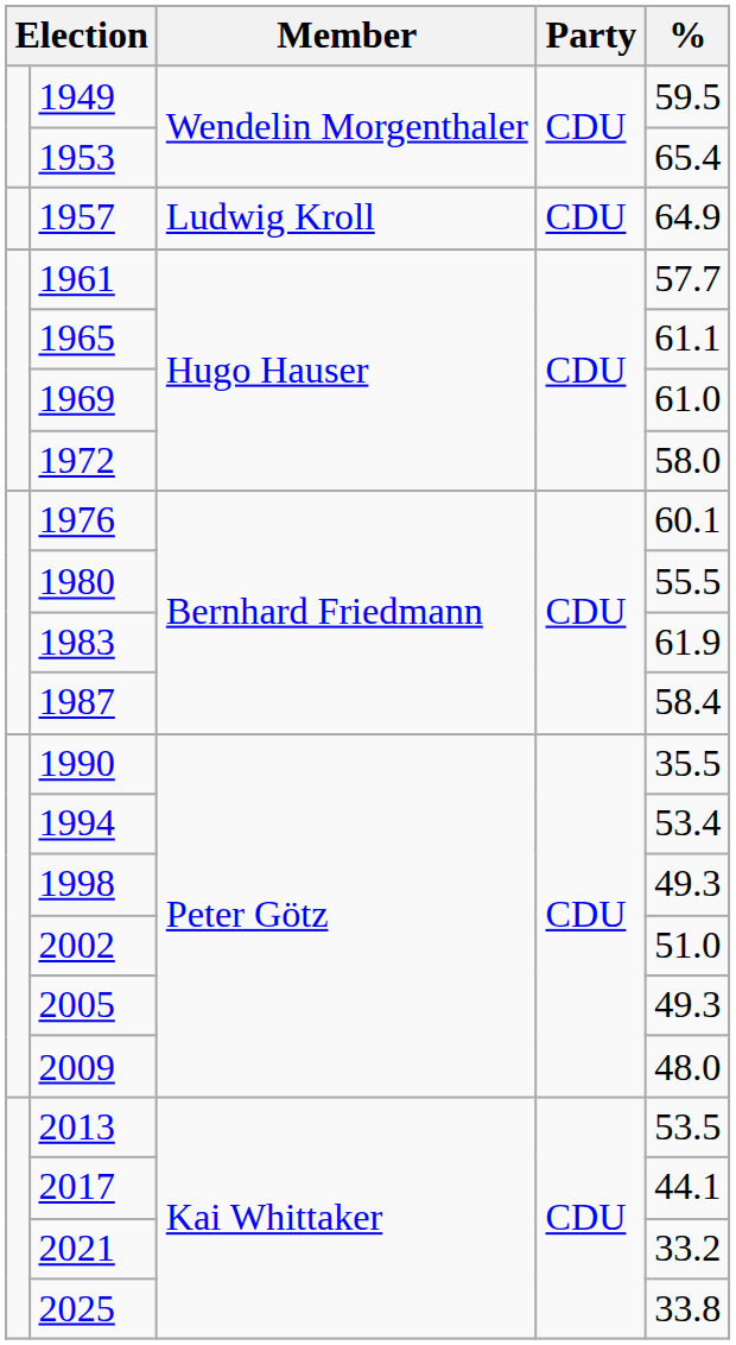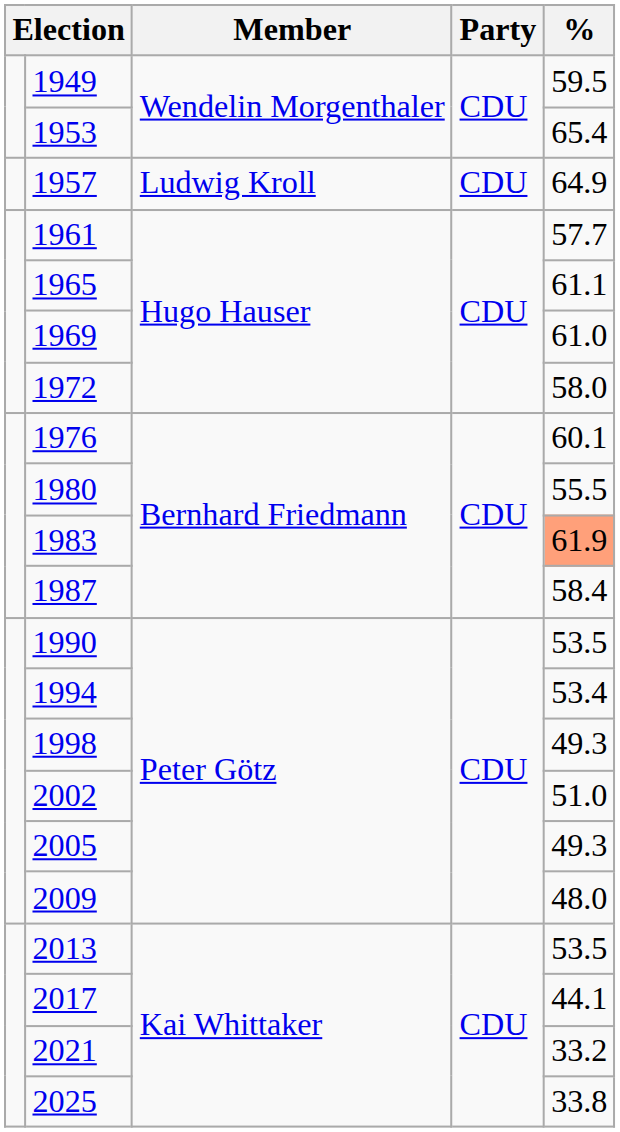 <table class=wikitable>
 <tr>
 <th colspan=2>Election</th>
 <th>Member</th>
 <th>Party</th>
 <th>%</th>
 </tr>
 <tr>
 <td rowspan=2 bgcolor=></td>
 <td><a href='#'>1949</a></td>
 <td rowspan=2><a href='#'>Wendelin Morgenthaler</a></td>
 <td rowspan=2><a href='#'>CDU</a></td>
 <td align=right>59.5</td>
 </tr>
 <tr>
 <td><a href='#'>1953</a></td>
 <td align=right>65.4</td>
 </tr>
 <tr>
 <td bgcolor=></td>
 <td><a href='#'>1957</a></td>
 <td><a href='#'>Ludwig Kroll</a></td>
 <td><a href='#'>CDU</a></td>
 <td align=right>64.9</td>
 </tr>
 <tr>
 <td rowspan=4 bgcolor=></td>
 <td><a href='#'>1961</a></td>
 <td rowspan=4><a href='#'>Hugo Hauser</a></td>
 <td rowspan=4><a href='#'>CDU</a></td>
 <td align=right>57.7</td>
 </tr>
 <tr>
 <td><a href='#'>1965</a></td>
 <td align=right>61.1</td>
 </tr>
 <tr>
 <td><a href='#'>1969</a></td>
 <td align=right>61.0</td>
 </tr>
 <tr>
 <td><a href='#'>1972</a></td>
 <td align=right>58.0</td>
 </tr>
 <tr>
 <td rowspan=4 bgcolor=></td>
 <td><a href='#'>1976</a></td>
 <td rowspan=4><a href='#'>Bernhard Friedmann</a></td>
 <td rowspan=4><a href='#'>CDU</a></td>
 <td align=right>60.1</td>
 </tr>
 <tr>
 <td><a href='#'>1980</a></td>
 <td align=right>55.5</td>
 </tr>
 <tr>
 <td><a href='#'>1983</a></td>
-<td align=right>61.9</td>
+<td align=right style="background: lightsalmon;">61.9</td>
 </tr>
 <tr>
 <td><a href='#'>1987</a></td>
 <td align=right>58.4</td>
 </tr>
 <tr>
 <td rowspan=6 bgcolor=></td>
 <td><a href='#'>1990</a></td>
 <td rowspan=6><a href='#'>Peter Götz</a></td>
 <td rowspan=6><a href='#'>CDU</a></td>
-<td align=right>35.5</td>
+<td align=right>53.5</td>
 </tr>
 <tr>
 <td><a href='#'>1994</a></td>
 <td align=right>53.4</td>
 </tr>
 <tr>
 <td><a href='#'>1998</a></td>
 <td align=right>49.3</td>
 </tr>
 <tr>
 <td><a href='#'>2002</a></td>
 <td align=right>51.0</td>
 </tr>
 <tr>
 <td><a href='#'>2005</a></td>
 <td align=right>49.3</td>
 </tr>
 <tr>
 <td><a href='#'>2009</a></td>
 <td align=right>48.0</td>
 </tr>
 <tr>
 <td rowspan=4 bgcolor=></td>
 <td><a href='#'>2013</a></td>
 <td rowspan=4><a href='#'>Kai Whittaker</a></td>
 <td rowspan=4><a href='#'>CDU</a></td>
 <td align=right>53.5</td>
 </tr>
 <tr>
 <td><a href='#'>2017</a></td>
 <td align=right>44.1</td>
 </tr>
 <tr>
 <td><a href='#'>2021</a></td>
 <td align=right>33.2</td>
 </tr>
 <tr>
 <td><a href='#'>2025</a></td>
 <td align=right>33.8</td>
 </tr>
 </table>
